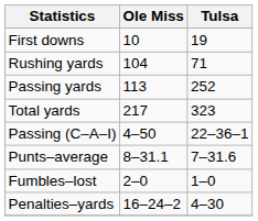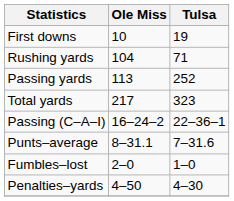 <table class="wikitable">
 <tr>
 <th>Statistics</th>
 <th>Ole Miss</th>
 <th>Tulsa</th>
 </tr>
 <tr>
 <td>First downs</td>
 <td>10</td>
 <td>19</td>
 </tr>
 <tr>
 <td>Rushing yards</td>
 <td>104</td>
 <td>71</td>
 </tr>
 <tr>
 <td>Passing yards</td>
 <td>113</td>
 <td>252</td>
 </tr>
 <tr>
 <td>Total yards</td>
 <td>217</td>
 <td>323</td>
 </tr>
 <tr>
 <td>Passing (C–A–I)</td>
-<td>4–50</td>
+<td>16–24–2</td>
 <td>22–36–1</td>
 </tr>
 <tr>
 <td>Punts–average</td>
 <td>8–31.1</td>
 <td>7–31.6</td>
 </tr>
 <tr>
 <td>Fumbles–lost</td>
 <td>2–0</td>
 <td>1–0</td>
 </tr>
 <tr>
 <td>Penalties–yards</td>
-<td>16–24–2</td>
+<td>4–50</td>
 <td>4–30</td>
 </tr>
 <tr>
 </tr>
 </table>
